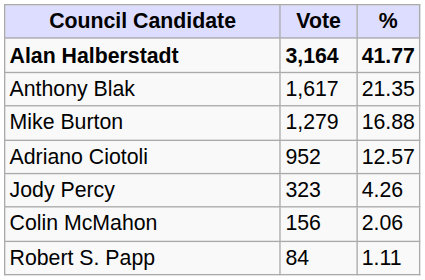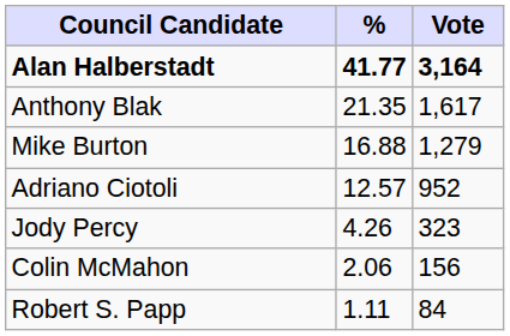 <table class="wikitable sortable">
 <tr>
 <th style="background:#ddf; width:200px;">Council Candidate</th>
+<th style="background:#ddf; width:30px;">%</th>
 <th style="background:#ddf; width:50px;">Vote</th>
-<th style="background:#ddf; width:30px;">%</th>
 </tr>
 <tr>
 <td><strong>Alan Halberstadt</strong></td>
+<td><strong>41.77</strong></td>
 <td><strong>3,164</strong></td>
-<td><strong>41.77</strong></td>
 </tr>
 <tr>
 <td>Anthony Blak</td>
+<td>21.35</td>
 <td>1,617</td>
-<td>21.35</td>
 </tr>
 <tr>
 <td>Mike Burton</td>
+<td>16.88</td>
 <td>1,279</td>
-<td>16.88</td>
 </tr>
 <tr>
 <td>Adriano Ciotoli</td>
+<td>12.57</td>
 <td>952</td>
-<td>12.57</td>
 </tr>
 <tr>
 <td>Jody Percy</td>
+<td>4.26</td>
 <td>323</td>
-<td>4.26</td>
 </tr>
 <tr>
 <td>Colin McMahon</td>
+<td>2.06</td>
 <td>156</td>
-<td>2.06</td>
 </tr>
 <tr>
 <td>Robert S. Papp</td>
+<td>1.11</td>
 <td>84</td>
-<td>1.11</td>
 </tr>
 </table>
